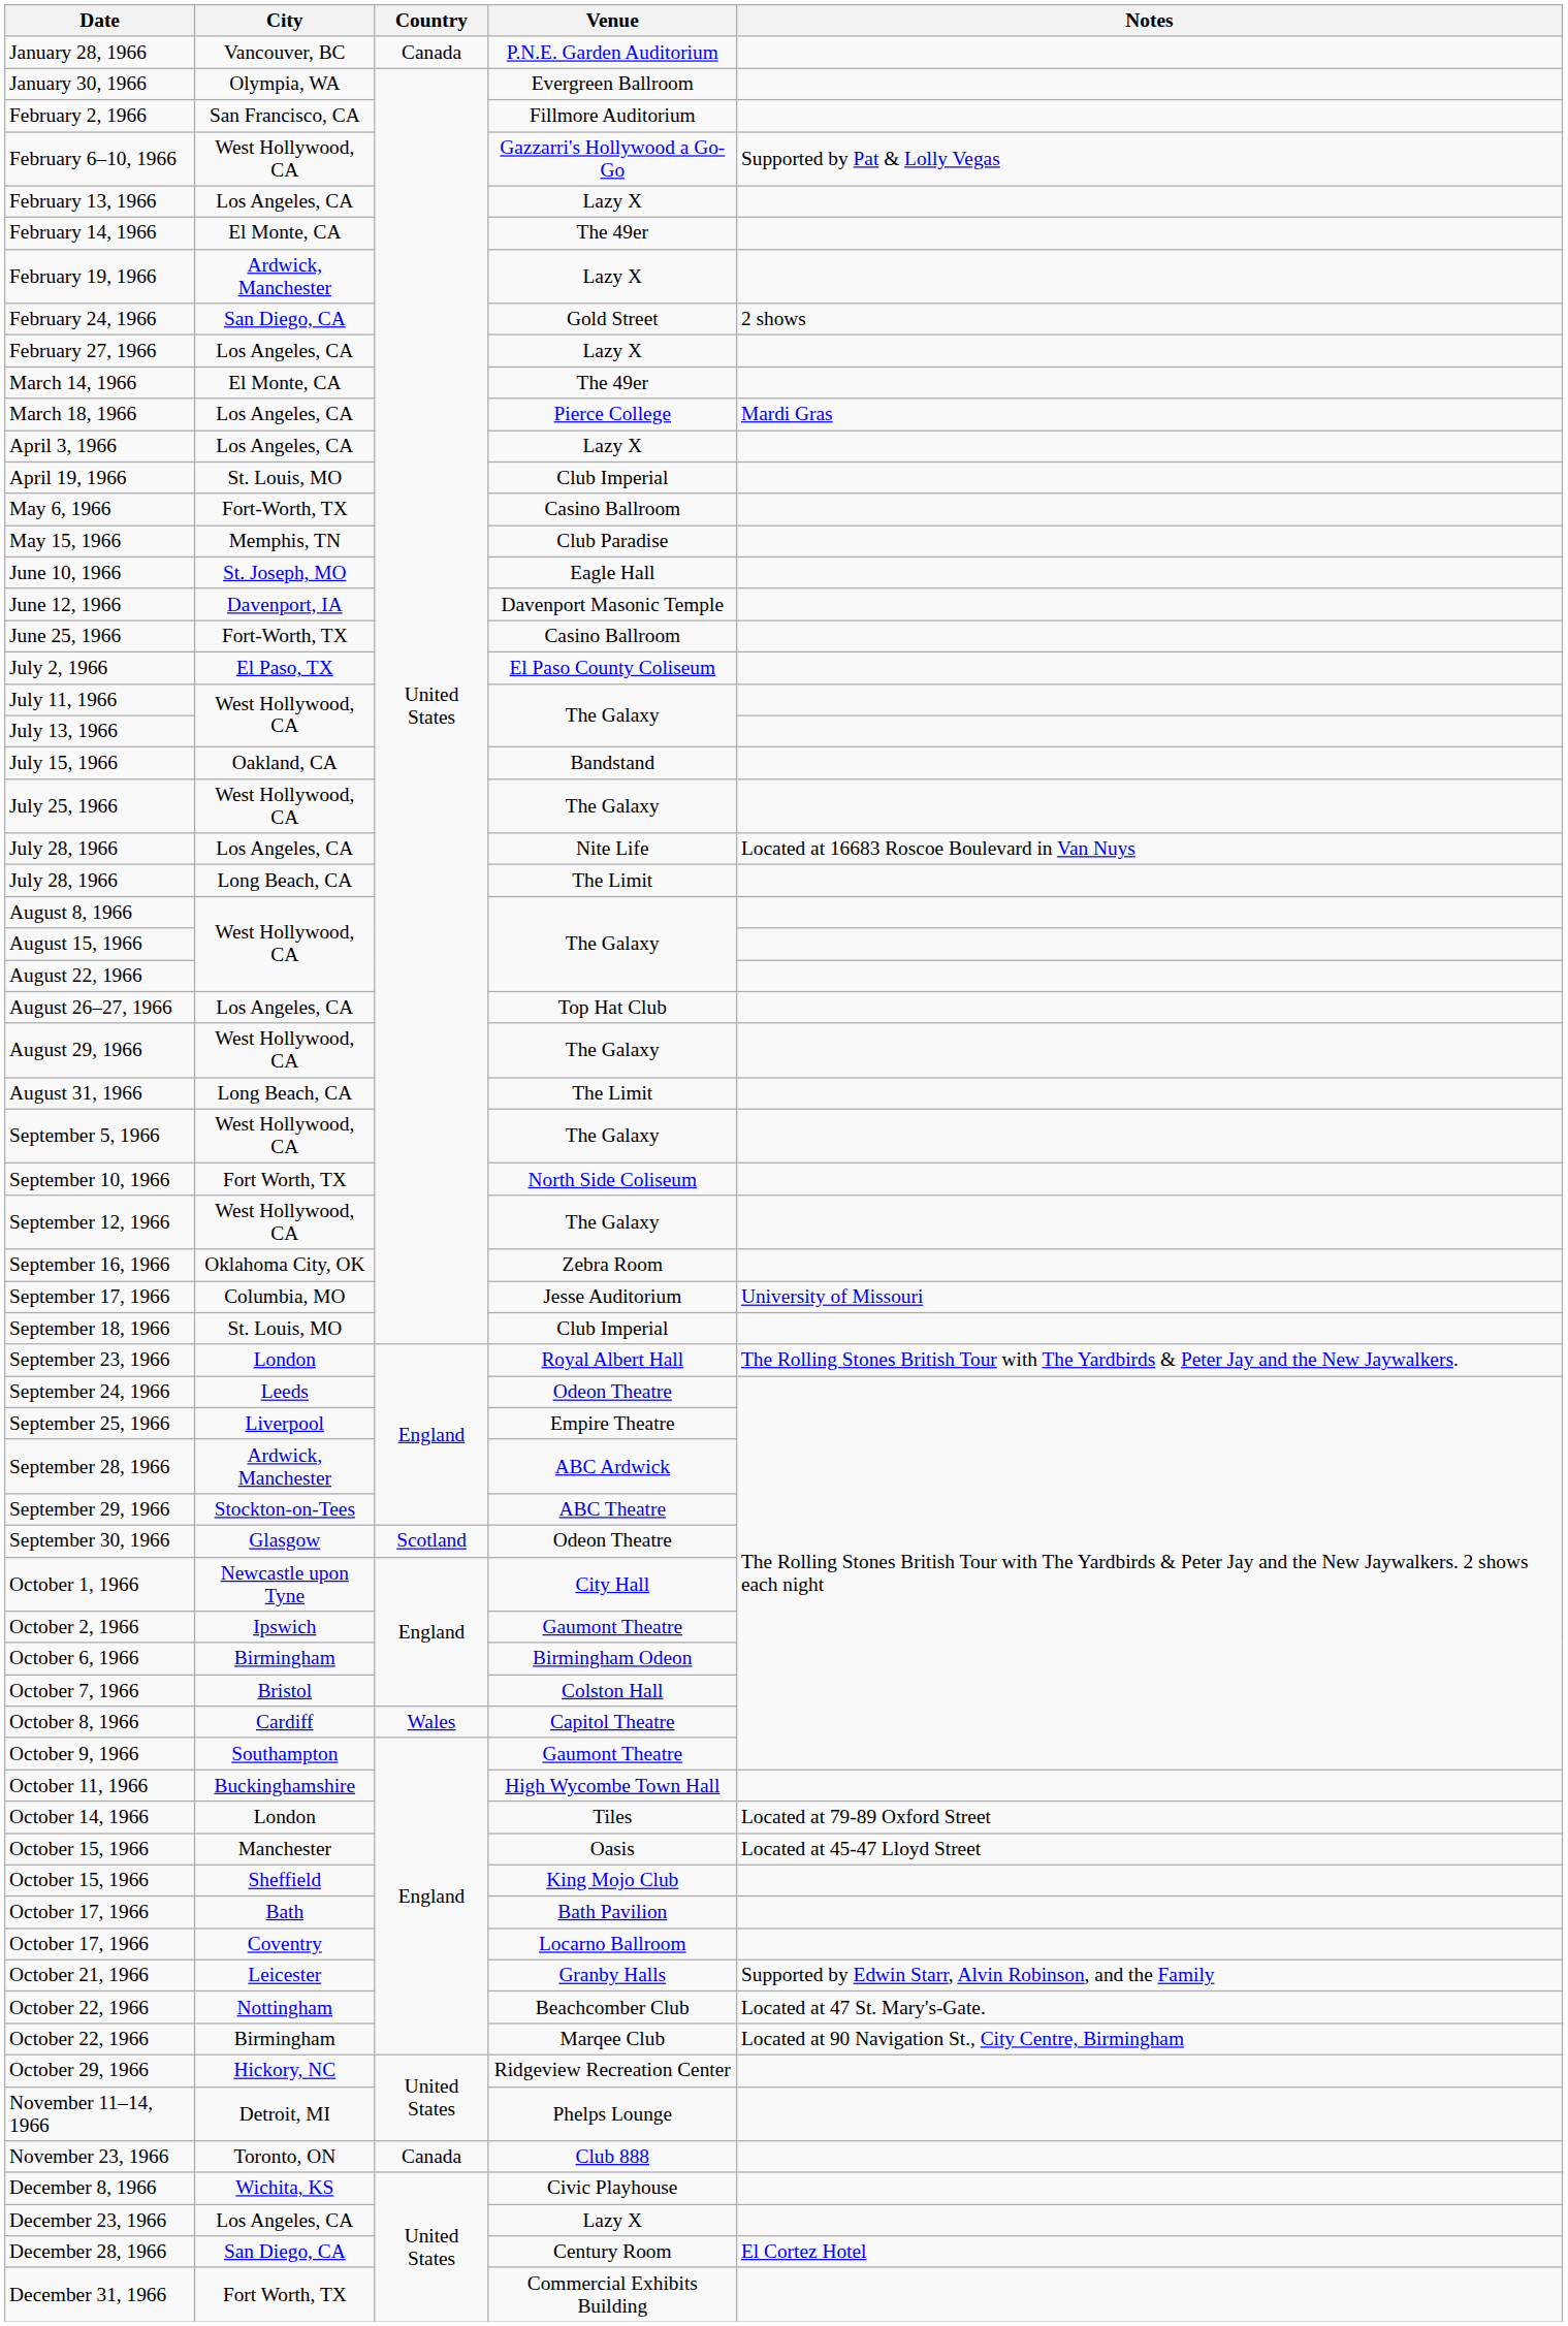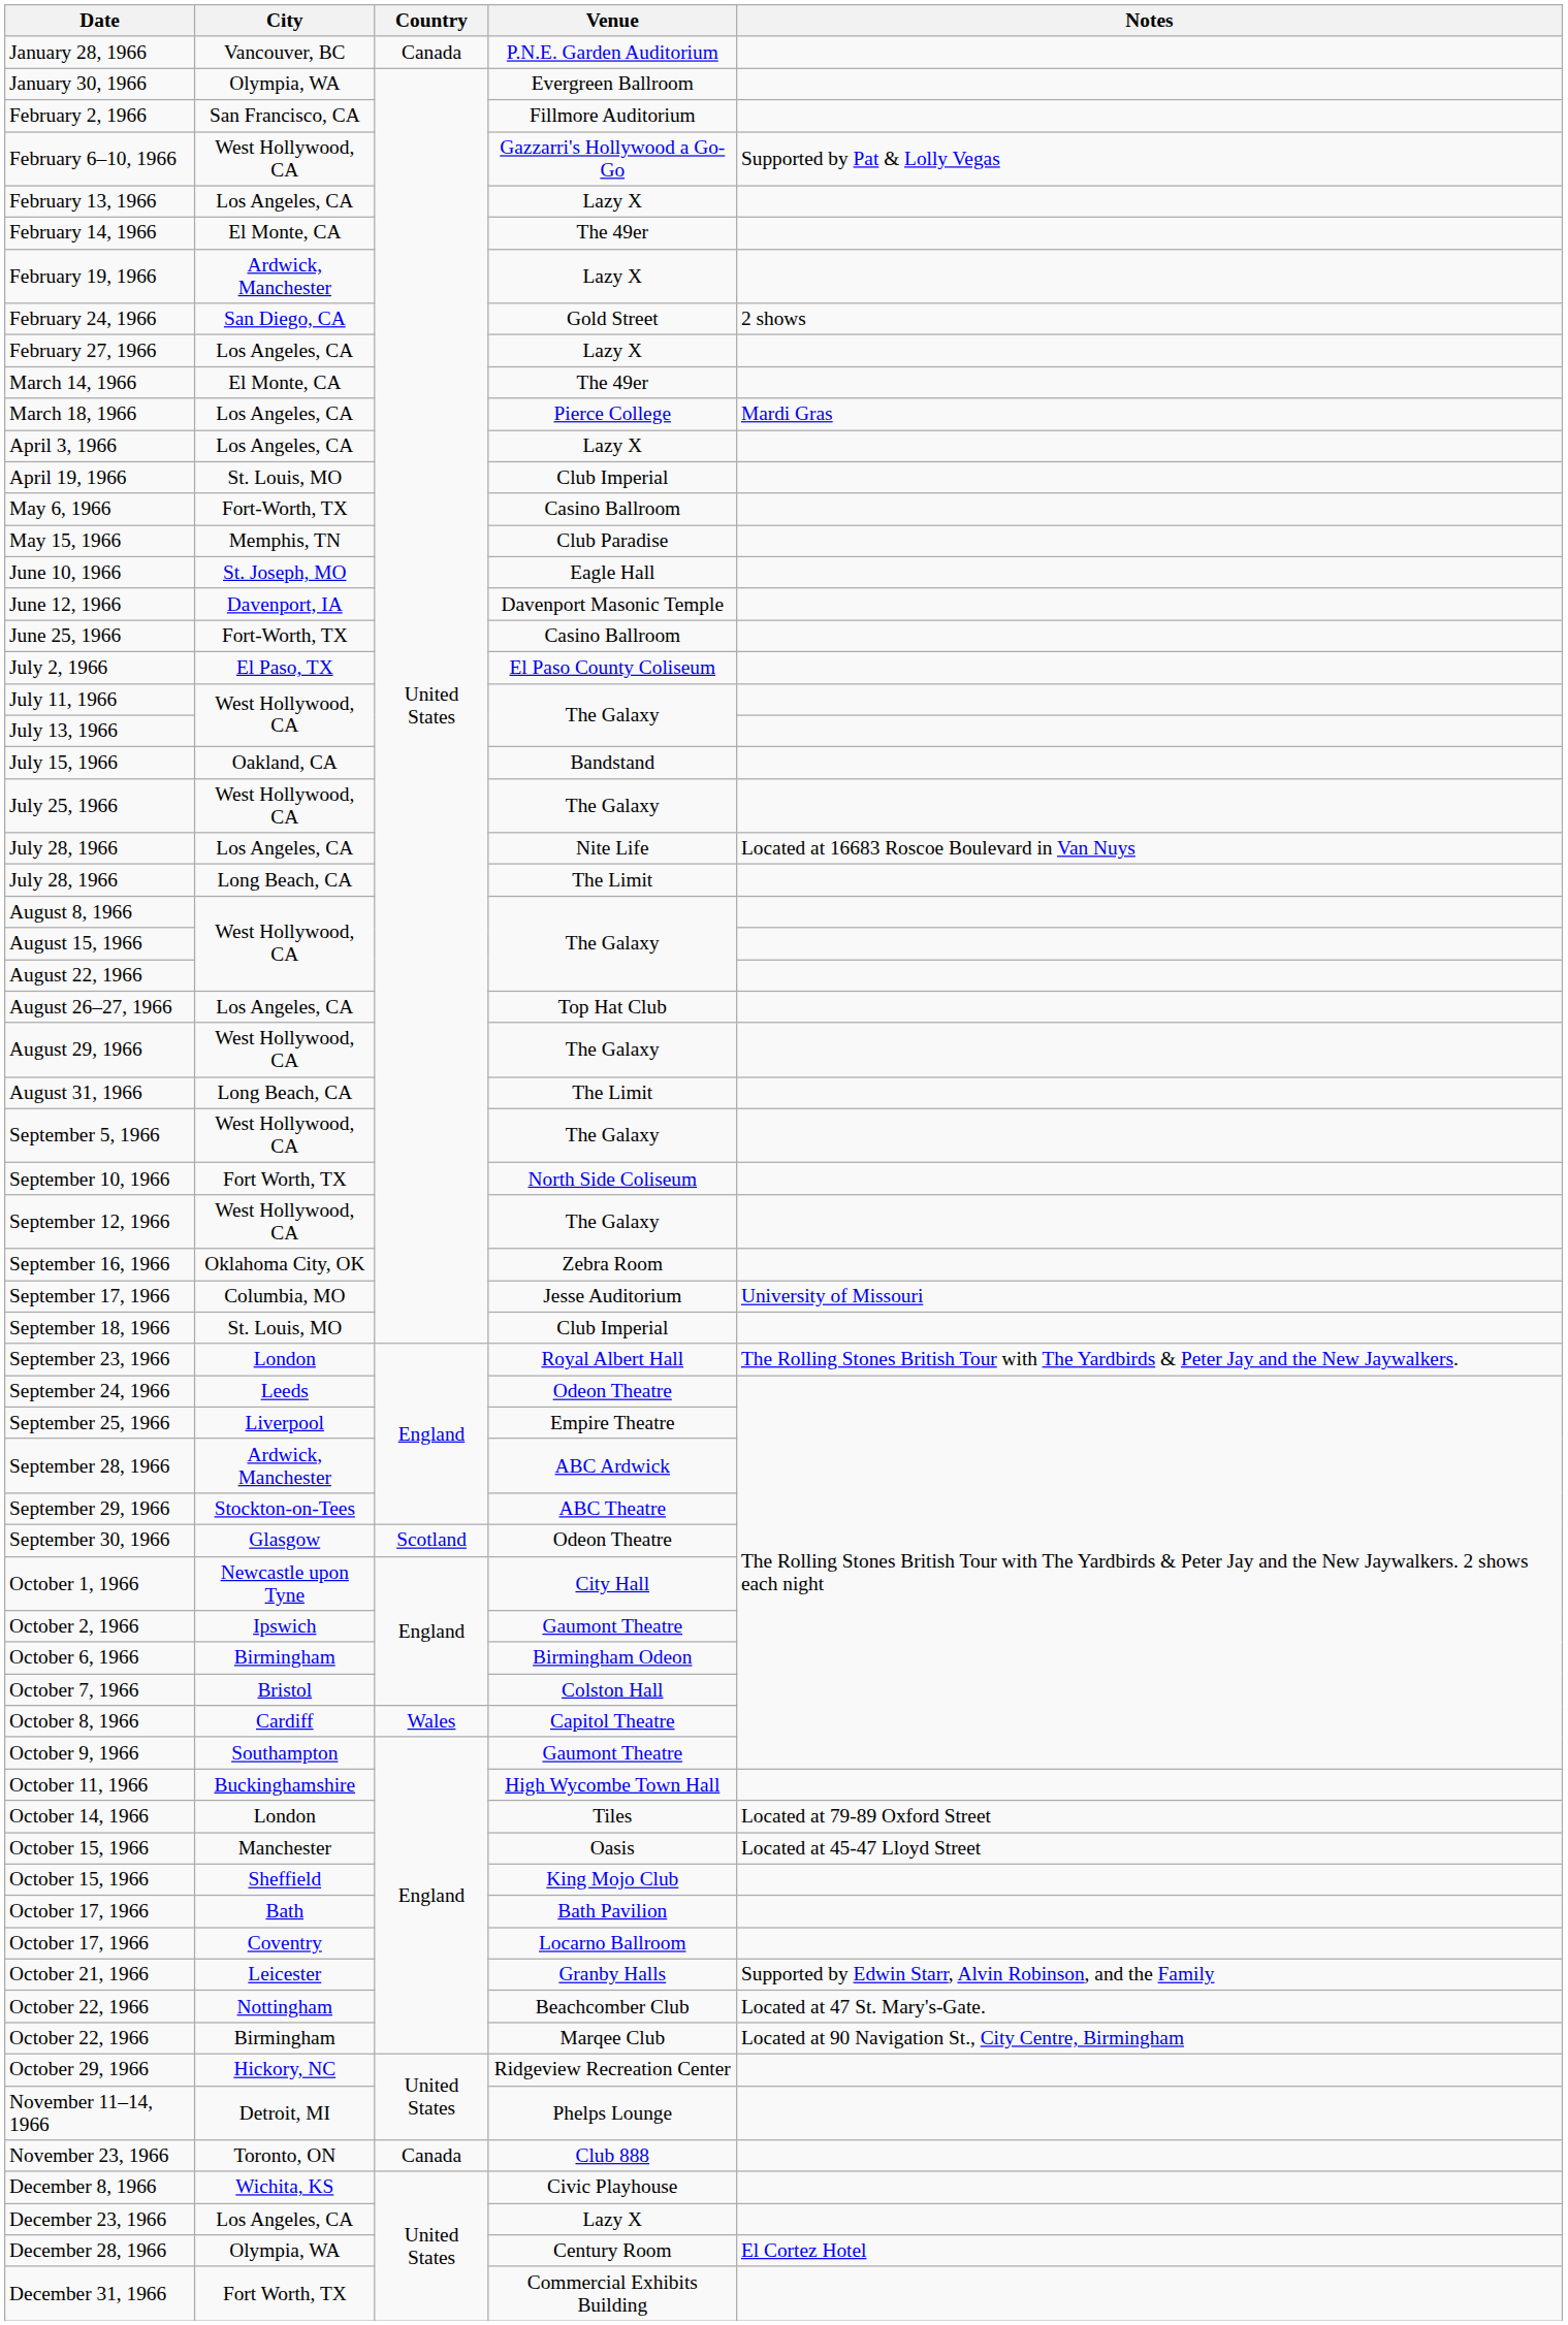 <table class="wikitable">
 <tr>
 <th>Date</th>
 <th>City</th>
 <th>Country</th>
 <th>Venue</th>
 <th>Notes</th>
 </tr>
 <tr>
 <td>January 28, 1966</td>
 <td align="center">Vancouver, BC</td>
 <td align="center">Canada</td>
 <td align="center"><a href='#'>P.N.E. Garden Auditorium</a></td>
 <td></td>
 </tr>
 <tr>
 <td>January 30, 1966</td>
 <td align="center">Olympia, WA</td>
 <td rowspan="36" align="center">United States</td>
 <td align="center">Evergreen Ballroom</td>
 <td></td>
 </tr>
 <tr>
 <td>February 2, 1966</td>
 <td align="center">San Francisco, CA</td>
 <td align="center">Fillmore Auditorium</td>
 <td></td>
 </tr>
 <tr>
 <td>February 6–10, 1966</td>
 <td align="center">West Hollywood, CA</td>
 <td align="center"><a href='#'>Gazzarri's Hollywood a Go-Go</a></td>
 <td>Supported by <a href='#'>Pat</a> & <a href='#'>Lolly Vegas</a></td>
 </tr>
 <tr>
 <td>February 13, 1966</td>
 <td align="center">Los Angeles, CA</td>
 <td align="center">Lazy X</td>
 <td></td>
 </tr>
 <tr>
 <td>February 14, 1966</td>
 <td align="center">El Monte, CA</td>
 <td align="center">The 49er</td>
 <td></td>
 </tr>
 <tr>
 <td>February 19, 1966</td>
 <td align="center"><a href='#'>Ardwick, Manchester</a></td>
 <td align="center">Lazy X</td>
 <td></td>
 </tr>
 <tr>
 <td>February 24, 1966</td>
 <td align="center"><a href='#'>San Diego, CA</a></td>
 <td align="center">Gold Street</td>
 <td>2 shows</td>
 </tr>
 <tr>
 <td>February 27, 1966</td>
 <td align="center">Los Angeles, CA</td>
 <td align="center">Lazy X</td>
 <td></td>
 </tr>
 <tr>
 <td>March 14, 1966</td>
 <td align="center">El Monte, CA</td>
 <td align="center">The 49er</td>
 <td></td>
 </tr>
 <tr>
 <td>March 18, 1966</td>
 <td align="center">Los Angeles, CA</td>
 <td align="center"><a href='#'>Pierce College</a></td>
 <td><a href='#'>Mardi Gras</a></td>
 </tr>
 <tr>
 <td>April 3, 1966</td>
 <td align="center">Los Angeles, CA</td>
 <td align="center">Lazy X</td>
 <td></td>
 </tr>
 <tr>
 <td>April 19, 1966</td>
 <td align="center">St. Louis, MO</td>
 <td align="center">Club Imperial</td>
 <td></td>
 </tr>
 <tr>
 <td>May 6, 1966</td>
 <td align="center">Fort-Worth, TX</td>
 <td align="center">Casino Ballroom</td>
 <td></td>
 </tr>
 <tr>
 <td>May 15, 1966</td>
 <td align="center">Memphis, TN</td>
 <td align="center">Club Paradise</td>
 <td></td>
 </tr>
 <tr>
 <td>June 10, 1966</td>
 <td align="center"><a href='#'>St. Joseph, MO</a></td>
 <td align="center">Eagle Hall</td>
 <td></td>
 </tr>
 <tr>
 <td>June 12, 1966</td>
 <td align="center"><a href='#'>Davenport, IA</a></td>
 <td align="center">Davenport Masonic Temple</td>
 <td></td>
 </tr>
 <tr>
 <td>June 25, 1966</td>
 <td align="center">Fort-Worth, TX</td>
 <td align="center">Casino Ballroom</td>
 <td></td>
 </tr>
 <tr>
 <td>July 2, 1966</td>
 <td align="center"><a href='#'>El Paso, TX</a></td>
 <td align="center"><a href='#'>El Paso County Coliseum</a></td>
 <td></td>
 </tr>
 <tr>
 <td>July 11, 1966</td>
 <td rowspan="2" align="center">West Hollywood, CA</td>
 <td rowspan="2" align="center">The Galaxy</td>
 <td></td>
 </tr>
 <tr>
 <td>July 13, 1966</td>
 <td></td>
 </tr>
 <tr>
 <td>July 15, 1966</td>
 <td align="center">Oakland, CA</td>
 <td align="center">Bandstand</td>
 <td></td>
 </tr>
 <tr>
 <td>July 25, 1966</td>
 <td align="center">West Hollywood, CA</td>
 <td align="center">The Galaxy</td>
 <td></td>
 </tr>
 <tr>
 <td>July 28, 1966</td>
 <td align="center">Los Angeles, CA</td>
 <td align="center">Nite Life</td>
 <td>Located at 16683 Roscoe Boulevard in <a href='#'>Van Nuys</a></td>
 </tr>
 <tr>
 <td>July 28, 1966</td>
 <td align="center">Long Beach, CA</td>
 <td align="center">The Limit</td>
 <td></td>
 </tr>
 <tr>
 <td>August 8, 1966</td>
 <td rowspan="3" align="center">West Hollywood, CA</td>
 <td rowspan="3" align="center">The Galaxy</td>
 <td></td>
 </tr>
 <tr>
 <td>August 15, 1966</td>
 <td></td>
 </tr>
 <tr>
 <td>August 22, 1966</td>
 <td></td>
 </tr>
 <tr>
 <td>August 26–27, 1966</td>
 <td align="center">Los Angeles, CA</td>
 <td align="center">Top Hat Club</td>
 <td></td>
 </tr>
 <tr>
 <td>August 29, 1966</td>
 <td align="center">West Hollywood, CA</td>
 <td align="center">The Galaxy</td>
 <td></td>
 </tr>
 <tr>
 <td>August 31, 1966</td>
 <td align="center">Long Beach, CA</td>
 <td align="center">The Limit</td>
 <td></td>
 </tr>
 <tr>
 <td>September 5, 1966</td>
 <td align="center">West Hollywood, CA</td>
 <td align="center">The Galaxy</td>
 <td></td>
 </tr>
 <tr>
 <td>September 10, 1966</td>
 <td align="center">Fort Worth, TX</td>
 <td align="center"><a href='#'>North Side Coliseum</a></td>
 <td></td>
 </tr>
 <tr>
 <td>September 12, 1966</td>
 <td align="center">West Hollywood, CA</td>
 <td align="center">The Galaxy</td>
 <td></td>
 </tr>
 <tr>
 <td>September 16, 1966</td>
 <td align="center">Oklahoma City, OK</td>
 <td align="center">Zebra Room</td>
 <td></td>
 </tr>
 <tr>
 <td>September 17, 1966</td>
 <td align="center">Columbia, MO</td>
 <td align="center">Jesse Auditorium</td>
 <td><a href='#'>University of Missouri</a></td>
 </tr>
 <tr>
 <td>September 18, 1966</td>
 <td align="center">St. Louis, MO</td>
 <td align="center">Club Imperial</td>
 <td></td>
 </tr>
 <tr>
 <td>September 23, 1966</td>
 <td align="center"><a href='#'>London</a></td>
 <td rowspan="5" align="center"><a href='#'>England</a></td>
 <td align="center"><a href='#'>Royal Albert Hall</a></td>
 <td><a href='#'>The Rolling Stones British Tour</a> with <a href='#'>The Yardbirds</a> & <a href='#'>Peter Jay and the New Jaywalkers</a>.</td>
 </tr>
 <tr>
 <td>September 24, 1966</td>
 <td align="center"><a href='#'>Leeds</a></td>
 <td align="center"><a href='#'>Odeon Theatre</a></td>
 <td rowspan="11">The Rolling Stones British Tour with The Yardbirds & Peter Jay and the New Jaywalkers. 2 shows each night</td>
 </tr>
 <tr>
 <td>September 25, 1966</td>
 <td align="center"><a href='#'>Liverpool</a></td>
 <td align="center">Empire Theatre</td>
 </tr>
 <tr>
 <td>September 28, 1966</td>
 <td align="center"><a href='#'>Ardwick, Manchester</a></td>
 <td align="center"><a href='#'>ABC Ardwick</a></td>
 </tr>
 <tr>
 <td>September 29, 1966</td>
 <td align="center"><a href='#'>Stockton-on-Tees</a></td>
 <td align="center"><a href='#'>ABC Theatre</a></td>
 </tr>
 <tr>
 <td>September 30, 1966</td>
 <td align="center"><a href='#'>Glasgow</a></td>
 <td align="center"><a href='#'>Scotland</a></td>
 <td align="center">Odeon Theatre</td>
 </tr>
 <tr>
 <td>October 1, 1966</td>
 <td align="center"><a href='#'>Newcastle upon Tyne</a></td>
 <td rowspan="4" align="center">England</td>
 <td align="center"><a href='#'>City Hall</a></td>
 </tr>
 <tr>
 <td>October 2, 1966</td>
 <td align="center"><a href='#'>Ipswich</a></td>
 <td align="center"><a href='#'>Gaumont Theatre</a></td>
 </tr>
 <tr>
 <td>October 6, 1966</td>
 <td align="center"><a href='#'>Birmingham</a></td>
 <td align="center"><a href='#'>Birmingham Odeon</a></td>
 </tr>
 <tr>
 <td>October 7, 1966</td>
 <td align="center"><a href='#'>Bristol</a></td>
 <td align="center"><a href='#'>Colston Hall</a></td>
 </tr>
 <tr>
 <td>October 8, 1966</td>
 <td align="center"><a href='#'>Cardiff</a></td>
 <td align="center"><a href='#'>Wales</a></td>
 <td align="center"><a href='#'>Capitol Theatre</a></td>
 </tr>
 <tr>
 <td>October 9, 1966</td>
 <td align="center"><a href='#'>Southampton</a></td>
 <td rowspan="10" align="center">England</td>
 <td align="center"><a href='#'>Gaumont Theatre</a></td>
 </tr>
 <tr>
 <td>October 11, 1966</td>
 <td align="center"><a href='#'>Buckinghamshire</a></td>
 <td align="center"><a href='#'>High Wycombe Town Hall</a></td>
 <td></td>
 </tr>
 <tr>
 <td>October 14, 1966</td>
 <td align="center">London</td>
 <td align="center">Tiles</td>
 <td>Located at 79-89 Oxford Street</td>
 </tr>
 <tr>
 <td>October 15, 1966</td>
 <td align="center">Manchester</td>
 <td align="center">Oasis</td>
 <td>Located at 45-47 Lloyd Street</td>
 </tr>
 <tr>
 <td>October 15, 1966</td>
 <td align="center"><a href='#'>Sheffield</a></td>
 <td align="center"><a href='#'>King Mojo Club</a></td>
 <td></td>
 </tr>
 <tr>
 <td>October 17, 1966</td>
 <td align="center"><a href='#'>Bath</a></td>
 <td align="center"><a href='#'>Bath Pavilion</a></td>
 <td></td>
 </tr>
 <tr>
 <td>October 17, 1966</td>
 <td align="center"><a href='#'>Coventry</a></td>
 <td align="center"><a href='#'>Locarno Ballroom</a></td>
 <td></td>
 </tr>
 <tr>
 <td>October 21, 1966</td>
 <td align="center"><a href='#'>Leicester</a></td>
 <td align="center"><a href='#'>Granby Halls</a></td>
 <td>Supported by <a href='#'>Edwin Starr</a>, <a href='#'>Alvin Robinson</a>, and the <a href='#'>Family</a></td>
 </tr>
 <tr>
 <td>October 22, 1966</td>
 <td align="center"><a href='#'>Nottingham</a></td>
 <td align="center">Beachcomber Club</td>
 <td>Located at 47 St. Mary's-Gate.</td>
 </tr>
 <tr>
 <td>October 22, 1966</td>
 <td align="center">Birmingham</td>
 <td align="center">Marqee Club</td>
 <td>Located at 90 Navigation St., <a href='#'>City Centre, Birmingham</a></td>
 </tr>
 <tr>
 <td>October 29, 1966</td>
 <td align="center"><a href='#'>Hickory, NC</a></td>
 <td rowspan="2" align="center">United States</td>
 <td align="center">Ridgeview Recreation Center</td>
 <td></td>
 </tr>
 <tr>
 <td>November 11–14, 1966</td>
 <td align="center">Detroit, MI</td>
 <td align="center">Phelps Lounge</td>
 <td></td>
 </tr>
 <tr>
 <td>November 23, 1966</td>
 <td align="center">Toronto, ON</td>
 <td align="center">Canada</td>
 <td align="center"><a href='#'>Club 888</a></td>
 <td></td>
 </tr>
 <tr>
 <td>December 8, 1966</td>
 <td align="center"><a href='#'>Wichita, KS</a></td>
 <td rowspan="4" align="center">United States</td>
 <td align="center">Civic Playhouse</td>
 <td></td>
 </tr>
 <tr>
 <td>December 23, 1966</td>
 <td align="center">Los Angeles, CA</td>
 <td align="center">Lazy X</td>
 <td></td>
 </tr>
 <tr>
 <td>December 28, 1966</td>
-<td align="center"><a href='#'>San Diego, CA</a></td>
+<td align="center">Olympia, WA</td>
 <td align="center">Century Room</td>
 <td><a href='#'>El Cortez Hotel</a></td>
 </tr>
 <tr>
 <td>December 31, 1966</td>
 <td align="center">Fort Worth, TX</td>
 <td align="center">Commercial Exhibits Building</td>
 <td></td>
 </tr>
 </table>
